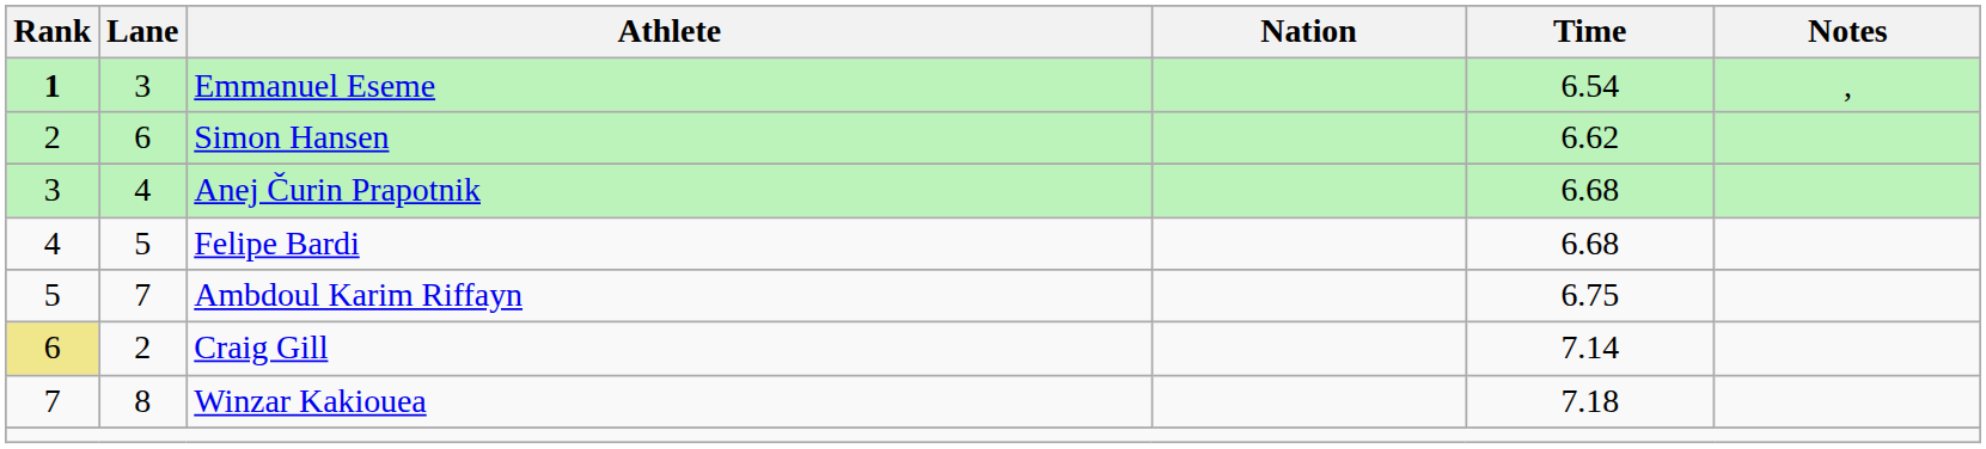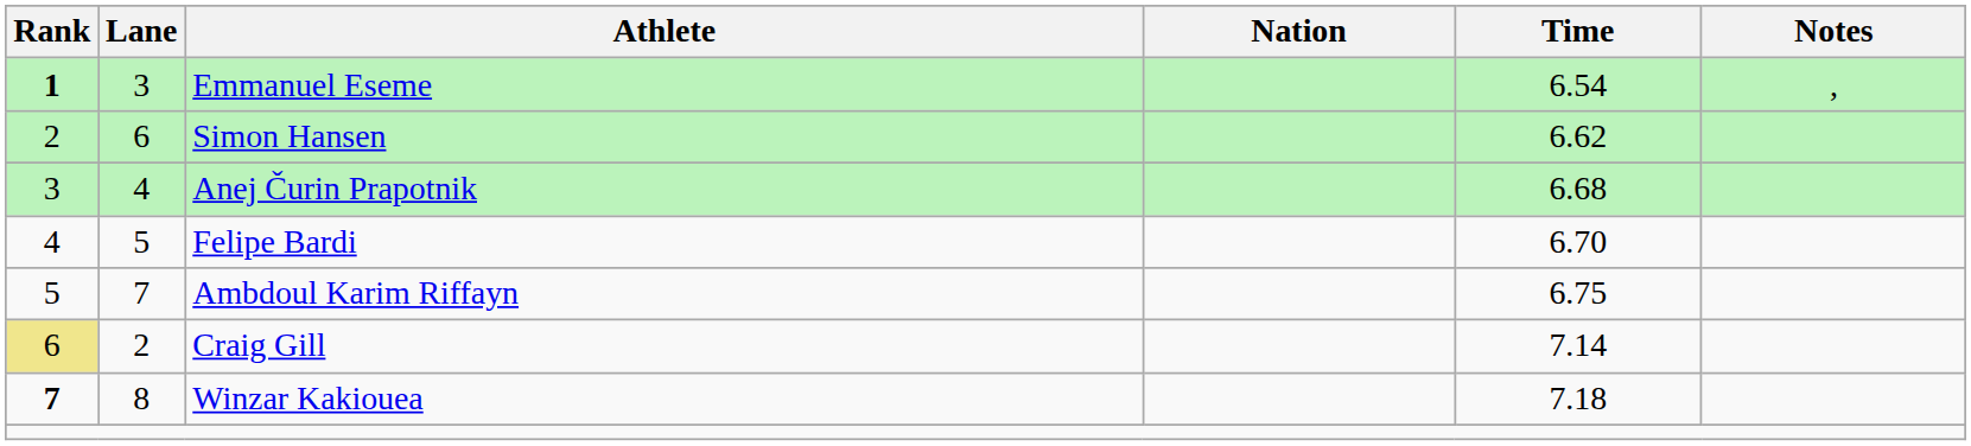 <table class="wikitable sortable" style="text-align:center;width: 60%;">
 <tr>
 <th scope="col" style="width: 10px;">Rank</th>
 <th scope="col" style="width: 10px;">Lane</th>
 <th scope="col">Athlete</th>
 <th scope="col">Nation</th>
 <th scope="col">Time</th>
 <th scope="col">Notes</th>
 </tr>
 <tr bgcolor=bbf3bb>
 <td><strong>1</strong></td>
 <td>3</td>
 <td align=left><a href='#'>Emmanuel Eseme</a></td>
 <td align=left></td>
 <td>6.54</td>
 <td>, </td>
 </tr>
 <tr bgcolor=bbf3bb>
 <td>2</td>
 <td>6</td>
 <td align=left><a href='#'>Simon Hansen</a></td>
 <td align=left></td>
 <td>6.62</td>
 <td></td>
 </tr>
 <tr bgcolor=bbf3bb>
 <td>3</td>
 <td>4</td>
 <td align=left><a href='#'>Anej Čurin Prapotnik</a></td>
 <td align=left></td>
 <td>6.68 </td>
 <td></td>
 </tr>
 <tr>
 <td>4</td>
 <td>5</td>
 <td align=left><a href='#'>Felipe Bardi</a></td>
 <td align=left></td>
-<td>6.68 </td>
+<td>6.70 </td>
 <td></td>
 </tr>
 <tr>
 <td>5</td>
 <td>7</td>
 <td align=left><a href='#'>Ambdoul Karim Riffayn</a></td>
 <td align=left></td>
 <td>6.75</td>
 <td></td>
 </tr>
 <tr>
 <td style="background: khaki;">6</td>
 <td>2</td>
 <td align=left><a href='#'>Craig Gill</a></td>
 <td align=left></td>
 <td>7.14</td>
 <td></td>
 </tr>
 <tr>
-<td>7</td>
+<td><strong>7</strong></td>
 <td>8</td>
 <td align=left><a href='#'>Winzar Kakiouea</a></td>
 <td align=left></td>
 <td>7.18</td>
 <td></td>
 </tr>
 <tr class="sortbottom">
 <td colspan="6"></td>
 </tr>
 </table>
